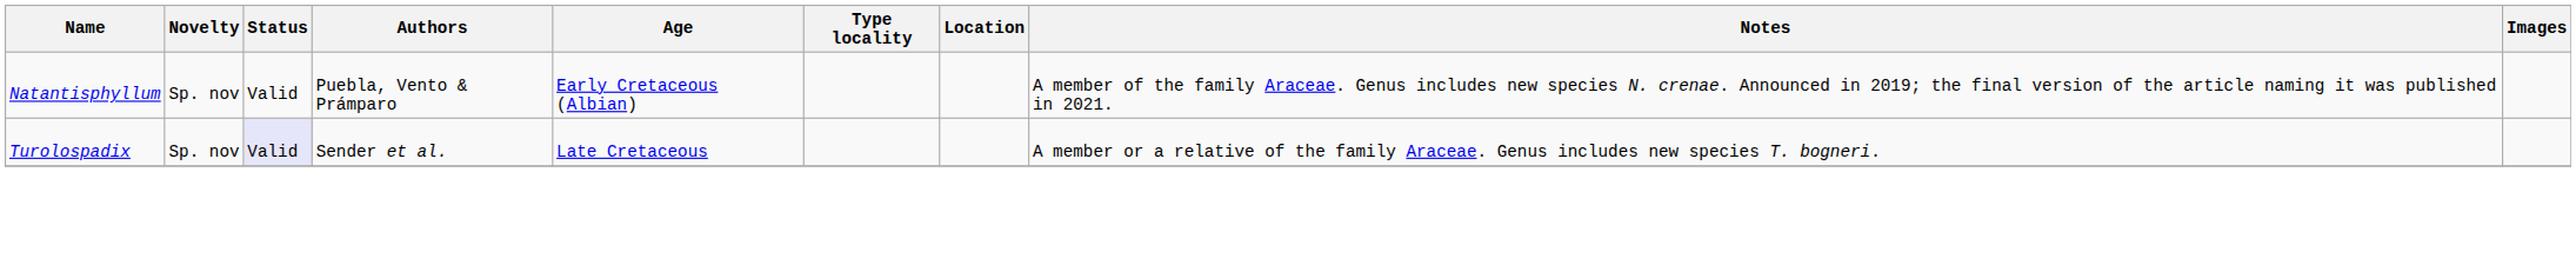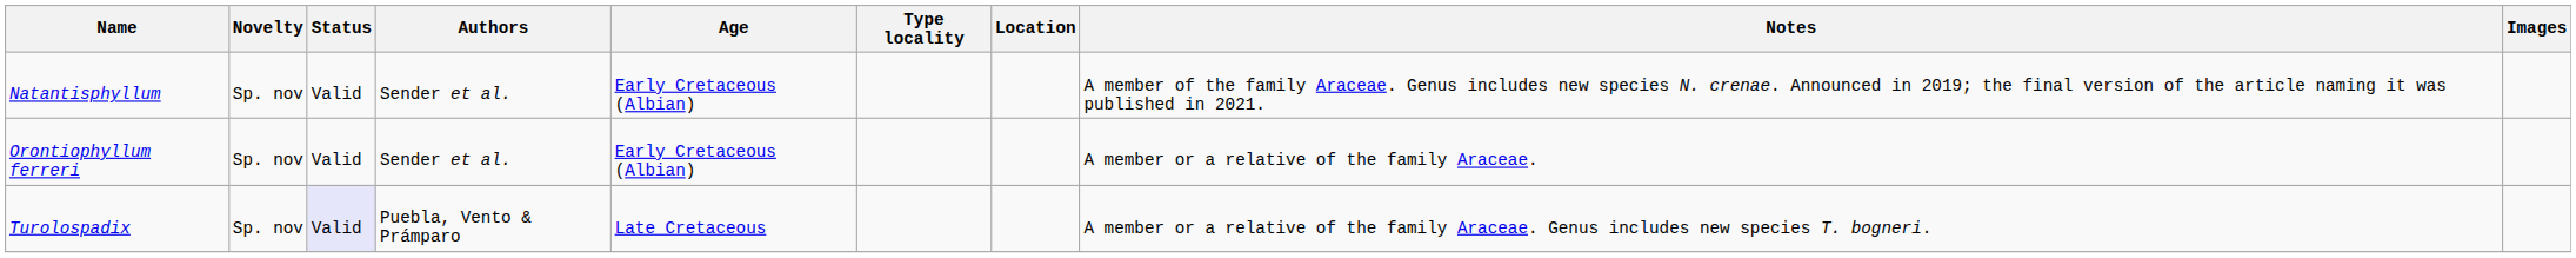 <table class="wikitable sortable" align="center" width="100%">
 <tr>
 <th>Name</th>
 <th>Novelty</th>
 <th>Status</th>
 <th>Authors</th>
 <th>Age</th>
 <th>Type locality</th>
 <th>Location</th>
 <th>Notes</th>
 <th>Images</th>
 </tr>
 <tr>
 <td><br><em><a href='#'>Natantisphyllum</a></em></td>
 <td><br>Sp. nov</td>
 <td><br>Valid</td>
-<td><br>Puebla, Vento & Prámparo</td>
+<td><br>Sender <em>et al.</em></td>
 <td><br><a href='#'>Early Cretaceous</a> (<a href='#'>Albian</a>)</td>
 <td></td>
 <td><br></td>
 <td><br>A member of the family <a href='#'>Araceae</a>. Genus includes new species <em>N. crenae</em>. Announced in 2019; the final version of the article naming it was published in 2021.</td>
 <td></td>
 </tr>
 <tr>
+<td><br><em><a href='#'>Orontiophyllum ferreri</a></em></td>
+<td><br>Sp. nov</td>
+<td><br>Valid</td>
+<td><br>Sender <em>et al.</em></td>
+<td><br><a href='#'>Early Cretaceous</a> (<a href='#'>Albian</a>)</td>
+<td></td>
+<td><br></td>
+<td><br>A member or a relative of the family <a href='#'>Araceae</a>.</td>
+<td></td>
+</tr>
+<tr>
 <td><br><em><a href='#'>Turolospadix</a></em></td>
 <td><br>Sp. nov</td>
 <td style="background: lavender;"><br>Valid</td>
-<td><br>Sender <em>et al.</em></td>
+<td><br>Puebla, Vento & Prámparo</td>
 <td><br><a href='#'>Late Cretaceous</a></td>
 <td></td>
 <td><br></td>
 <td><br>A member or a relative of the family <a href='#'>Araceae</a>. Genus includes new species <em>T. bogneri</em>.</td>
 <td></td>
 </tr>
 <tr>
 </tr>
 </table>
